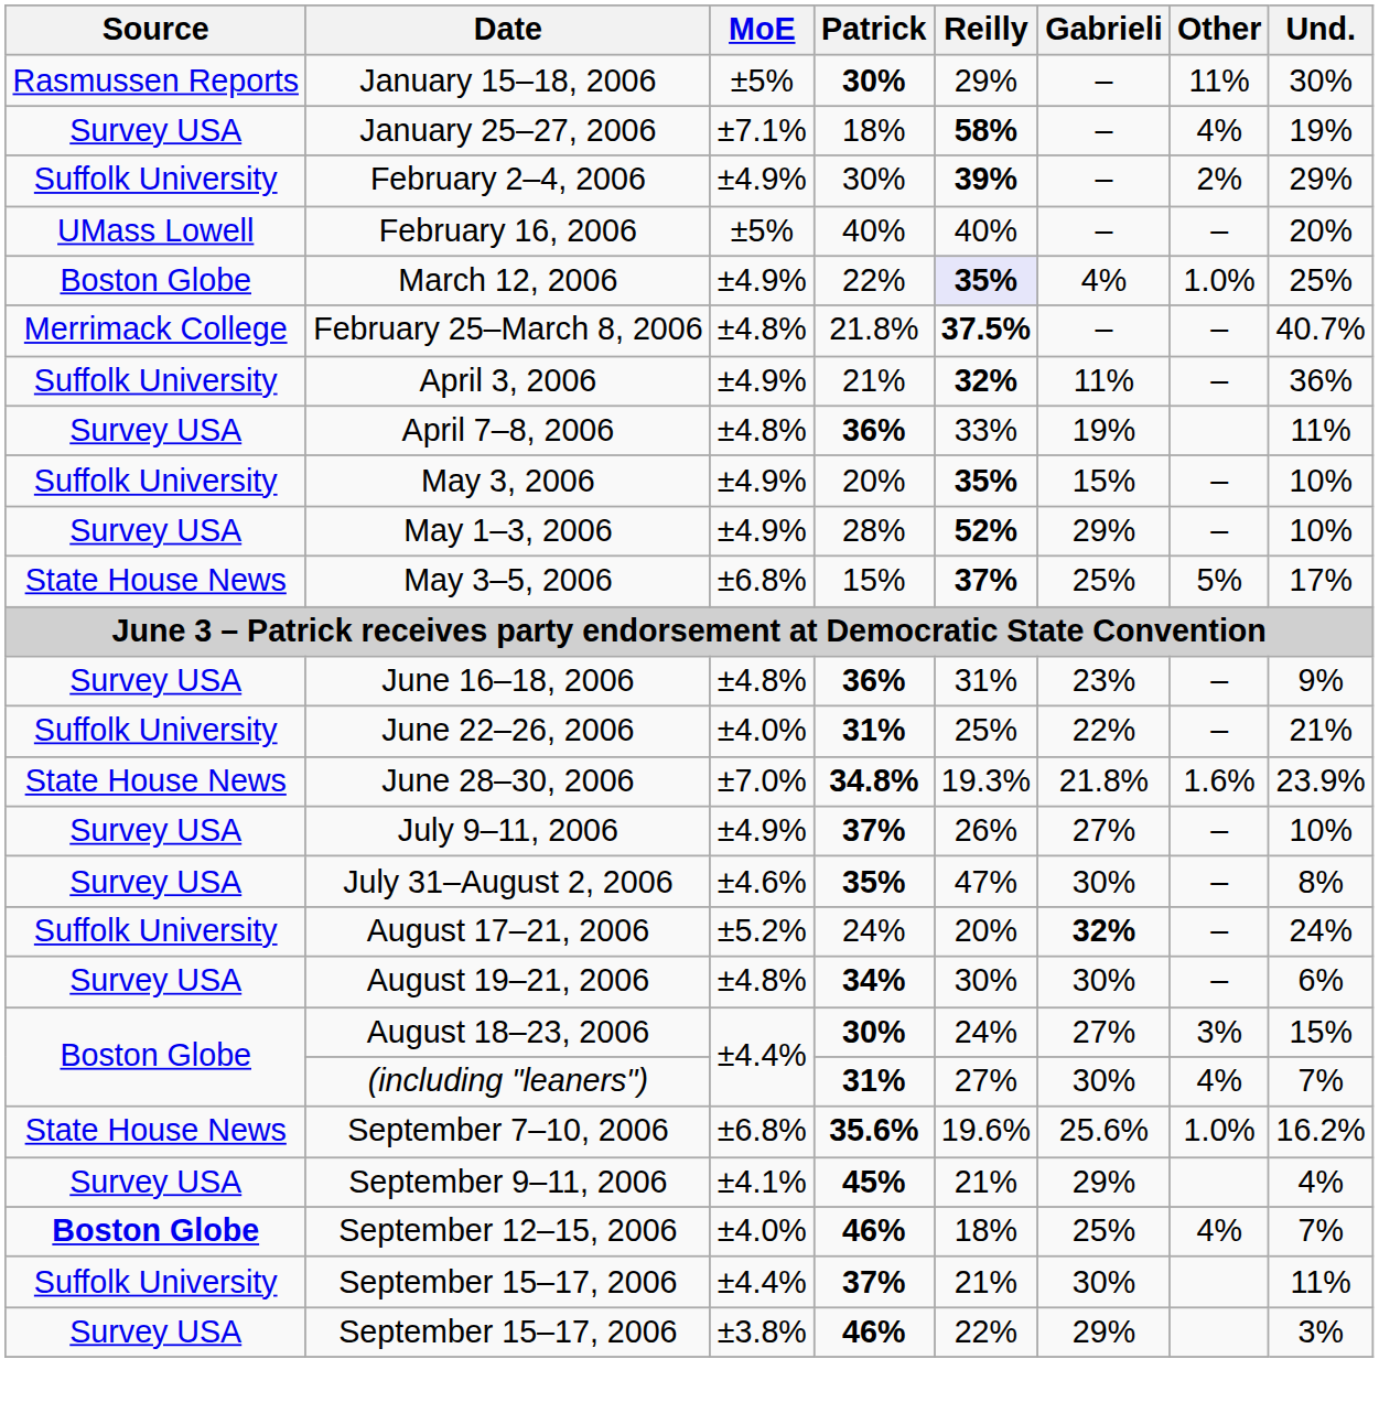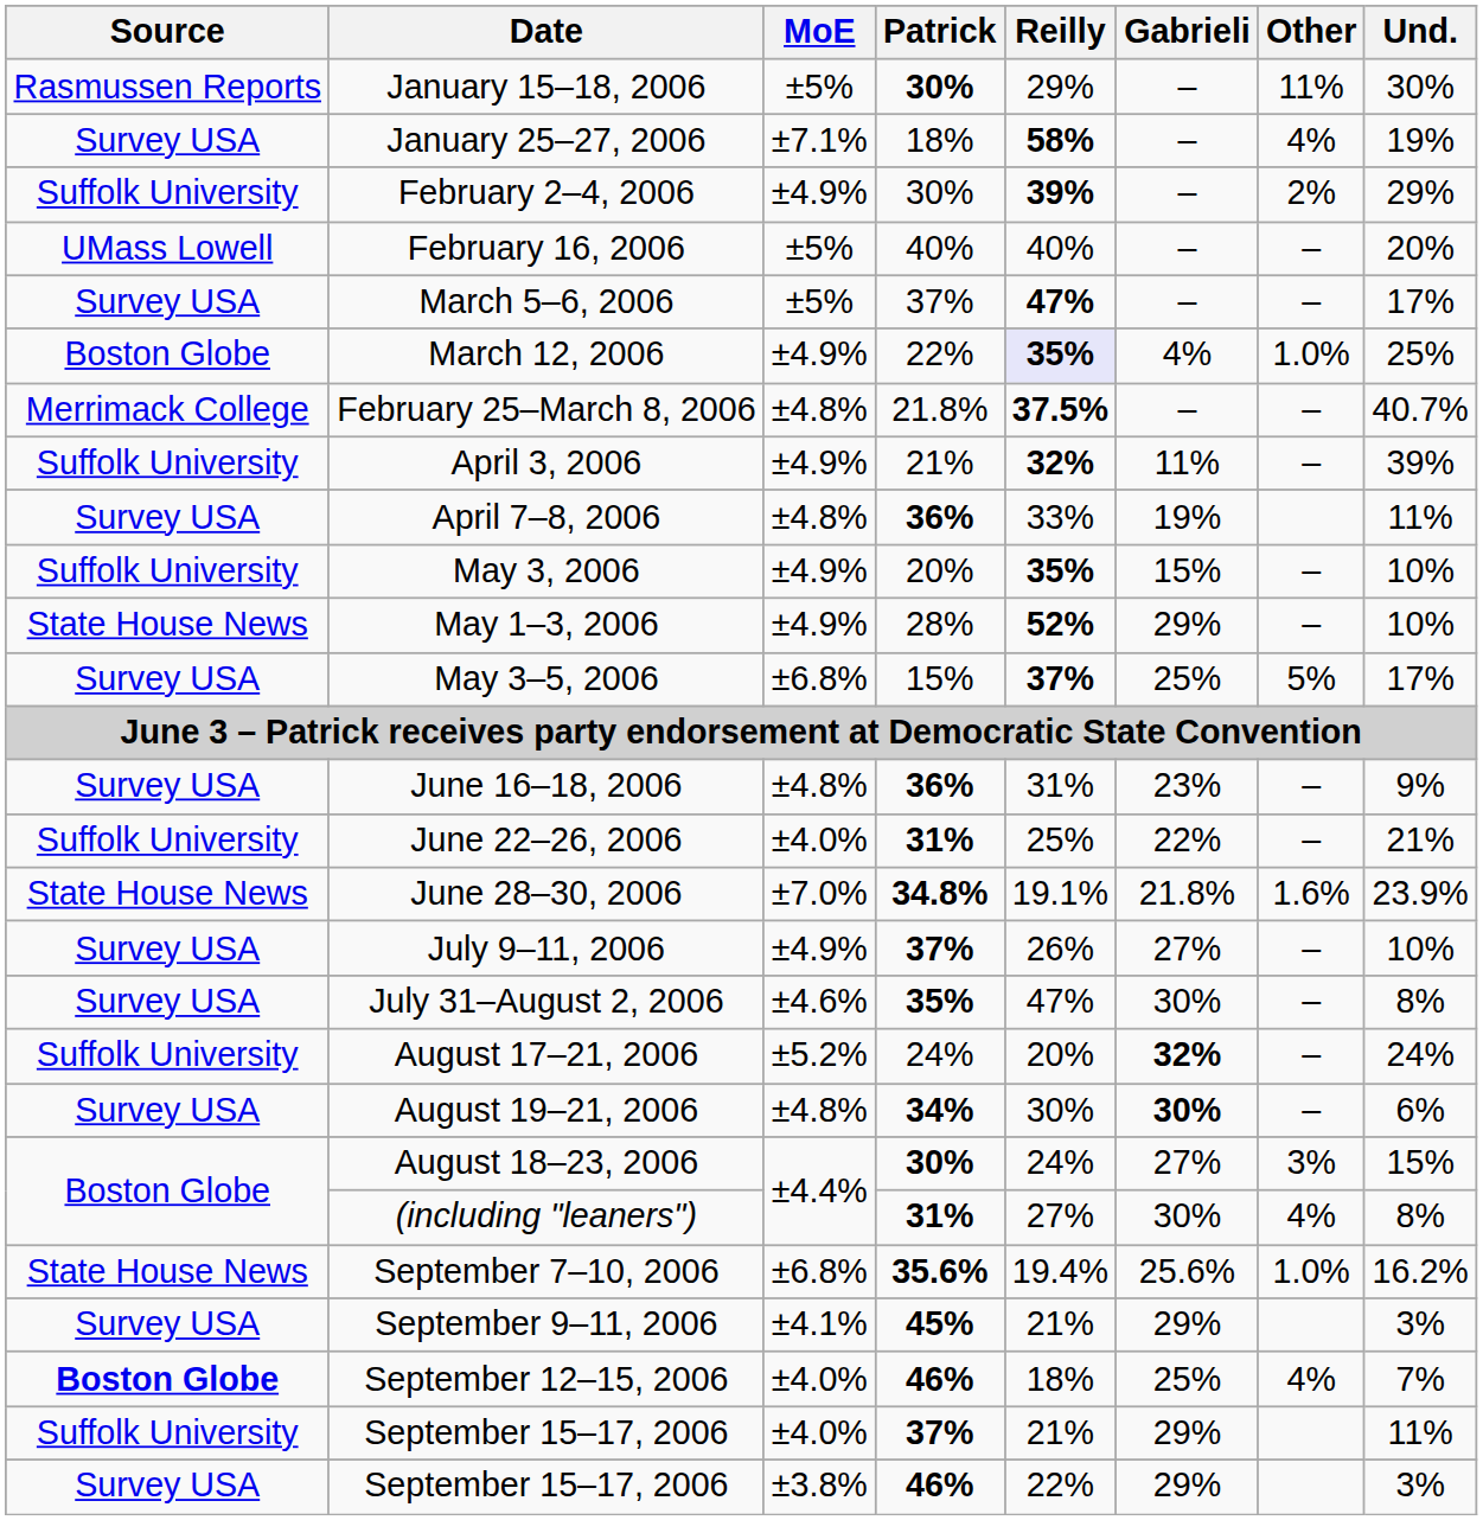 <table class=wikitable style="text-align:center">
 <tr>
 <th>Source</th>
 <th>Date</th>
 <th><a href='#'>MoE</a></th>
 <th>Patrick</th>
 <th>Reilly</th>
 <th>Gabrieli</th>
 <th>Other</th>
 <th>Und.</th>
 </tr>
 <tr>
 <td><a href='#'>Rasmussen Reports</a></td>
 <td>January 15–18, 2006</td>
 <td>±5%</td>
 <td><strong>30%</strong></td>
 <td>29%</td>
 <td>–</td>
 <td>11%</td>
 <td>30%</td>
 </tr>
 <tr>
 <td><a href='#'>Survey USA</a></td>
 <td>January 25–27, 2006</td>
 <td>±7.1%</td>
 <td>18%</td>
 <td><strong>58%</strong></td>
 <td>–</td>
 <td>4%</td>
 <td>19%</td>
 </tr>
 <tr>
 <td><a href='#'>Suffolk University</a></td>
 <td>February 2–4, 2006</td>
 <td>±4.9%</td>
 <td>30%</td>
 <td><strong>39%</strong></td>
 <td>–</td>
 <td>2%</td>
 <td>29%</td>
 </tr>
 <tr>
 <td><a href='#'>UMass Lowell</a></td>
 <td>February 16, 2006</td>
 <td>±5%</td>
 <td>40%</td>
 <td>40%</td>
 <td>–</td>
 <td>–</td>
 <td>20%</td>
 </tr>
 <tr>
+<td><a href='#'>Survey USA</a></td>
+<td>March 5–6, 2006</td>
+<td>±5%</td>
+<td>37%</td>
+<td><strong>47%</strong></td>
+<td>–</td>
+<td>–</td>
+<td>17%</td>
+</tr>
+<tr>
 <td><a href='#'>Boston Globe</a></td>
 <td>March 12, 2006</td>
 <td>±4.9%</td>
 <td>22%</td>
 <td style="background: lavender;"><strong>35%</strong></td>
 <td>4%</td>
 <td>1.0%</td>
 <td>25%</td>
 </tr>
 <tr>
 <td><a href='#'>Merrimack College</a></td>
 <td>February 25–March 8, 2006</td>
 <td>±4.8%</td>
 <td>21.8%</td>
 <td><strong>37.5%</strong></td>
 <td>–</td>
 <td>–</td>
 <td>40.7%</td>
 </tr>
 <tr>
 <td><a href='#'>Suffolk University</a></td>
 <td>April 3, 2006</td>
 <td>±4.9%</td>
 <td>21%</td>
 <td><strong>32%</strong></td>
 <td>11%</td>
 <td>–</td>
-<td>36%</td>
+<td>39%</td>
 </tr>
 <tr>
 <td><a href='#'>Survey USA</a></td>
 <td>April 7–8, 2006</td>
 <td>±4.8%</td>
 <td><strong>36%</strong></td>
 <td>33%</td>
 <td>19%</td>
 <td></td>
 <td>11%</td>
 </tr>
 <tr>
 <td><a href='#'>Suffolk University</a></td>
 <td>May 3, 2006</td>
 <td>±4.9%</td>
 <td>20%</td>
 <td><strong>35%</strong></td>
 <td>15%</td>
 <td>–</td>
 <td>10%</td>
 </tr>
 <tr>
-<td><a href='#'>Survey USA</a></td>
+<td><a href='#'>State House News</a></td>
 <td>May 1–3, 2006</td>
 <td>±4.9%</td>
 <td>28%</td>
 <td><strong>52%</strong></td>
 <td>29%</td>
 <td>–</td>
 <td>10%</td>
 </tr>
 <tr>
-<td><a href='#'>State House News</a></td>
+<td><a href='#'>Survey USA</a></td>
 <td>May 3–5, 2006</td>
 <td>±6.8%</td>
 <td>15%</td>
 <td><strong>37%</strong></td>
 <td>25%</td>
 <td>5%</td>
 <td>17%</td>
 </tr>
 <tr>
 <td colspan="8" style="background:#D0D0D0; color:black"><strong>June 3 – Patrick receives party endorsement at Democratic State Convention</strong></td>
 </tr>
 <tr>
 <td><a href='#'>Survey USA</a></td>
 <td>June 16–18, 2006</td>
 <td>±4.8%</td>
 <td><strong>36%</strong></td>
 <td>31%</td>
 <td>23%</td>
 <td>–</td>
 <td>9%</td>
 </tr>
 <tr>
 <td><a href='#'>Suffolk University</a></td>
 <td>June 22–26, 2006</td>
 <td>±4.0%</td>
 <td><strong>31%</strong></td>
 <td>25%</td>
 <td>22%</td>
 <td>–</td>
 <td>21%</td>
 </tr>
 <tr>
 <td><a href='#'>State House News</a></td>
 <td>June 28–30, 2006</td>
 <td>±7.0%</td>
 <td><strong>34.8%</strong></td>
-<td>19.3%</td>
+<td>19.1%</td>
 <td>21.8%</td>
 <td>1.6%</td>
 <td>23.9%</td>
 </tr>
 <tr>
 <td><a href='#'>Survey USA</a></td>
 <td>July 9–11, 2006</td>
 <td>±4.9%</td>
 <td><strong>37%</strong></td>
 <td>26%</td>
 <td>27%</td>
 <td>–</td>
 <td>10%</td>
 </tr>
 <tr>
 <td><a href='#'>Survey USA</a></td>
 <td>July 31–August 2, 2006</td>
 <td>±4.6%</td>
 <td><strong>35%</strong></td>
 <td>47%</td>
 <td>30%</td>
 <td>–</td>
 <td>8%</td>
 </tr>
 <tr>
 <td><a href='#'>Suffolk University</a></td>
 <td>August 17–21, 2006</td>
 <td>±5.2%</td>
 <td>24%</td>
 <td>20%</td>
 <td><strong>32%</strong></td>
 <td>–</td>
 <td>24%</td>
 </tr>
 <tr>
 <td><a href='#'>Survey USA</a></td>
 <td>August 19–21, 2006</td>
 <td>±4.8%</td>
 <td><strong>34%</strong></td>
 <td>30%</td>
-<td>30%</td>
+<td><strong>30%</strong></td>
 <td>–</td>
 <td>6%</td>
 </tr>
 <tr>
 <td rowspan="2"><a href='#'>Boston Globe</a></td>
 <td>August 18–23, 2006</td>
 <td rowspan="2">±4.4%</td>
 <td><strong>30%</strong></td>
 <td>24%</td>
 <td>27%</td>
 <td>3%</td>
 <td>15%</td>
 </tr>
 <tr>
 <td><em>(including "leaners")</em></td>
 <td><strong>31%</strong></td>
 <td>27%</td>
 <td>30%</td>
 <td>4%</td>
-<td>7%</td>
+<td>8%</td>
 </tr>
 <tr>
 <td><a href='#'>State House News</a></td>
 <td>September 7–10, 2006</td>
 <td>±6.8%</td>
 <td><strong>35.6%</strong></td>
-<td>19.6%</td>
+<td>19.4%</td>
 <td>25.6%</td>
 <td>1.0%</td>
 <td>16.2%</td>
 </tr>
 <tr>
 <td><a href='#'>Survey USA</a></td>
 <td>September 9–11, 2006</td>
 <td>±4.1%</td>
 <td><strong>45%</strong></td>
 <td>21%</td>
 <td>29%</td>
 <td></td>
-<td>4%</td>
+<td>3%</td>
 </tr>
 <tr>
 <td><strong><a href='#'>Boston Globe</a></strong></td>
 <td>September 12–15, 2006</td>
 <td>±4.0%</td>
 <td><strong>46%</strong></td>
 <td>18%</td>
 <td>25%</td>
 <td>4%</td>
 <td>7%</td>
 </tr>
 <tr>
 <td><a href='#'>Suffolk University</a></td>
 <td>September 15–17, 2006</td>
-<td>±4.4%</td>
+<td>±4.0%</td>
 <td><strong>37%</strong></td>
 <td>21%</td>
-<td>30%</td>
+<td>29%</td>
 <td></td>
 <td>11%</td>
 </tr>
 <tr>
 <td><a href='#'>Survey USA</a></td>
 <td>September 15–17, 2006</td>
 <td>±3.8%</td>
 <td><strong>46%</strong></td>
 <td>22%</td>
 <td>29%</td>
 <td></td>
 <td>3%</td>
 </tr>
 </table>
